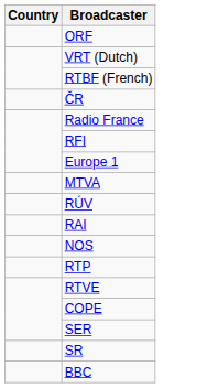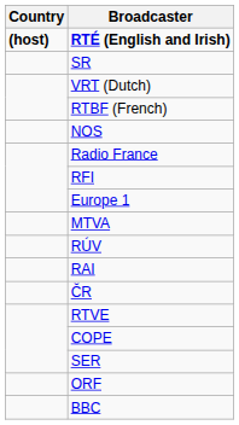 <table class="wikitable">
 <tr>
 <th>Country</th>
 <th>Broadcaster</th>
 </tr>
 <tr>
+<td><strong> (host)</strong></td>
+<td><strong><a href='#'>RTÉ</a> (English and Irish)</strong></td>
+</tr>
+<tr>
 <td></td>
-<td><a href='#'>ORF</a></td>
+<td><a href='#'>SR</a></td>
 </tr>
 <tr>
 <td rowspan="2"></td>
 <td><a href='#'>VRT</a> (Dutch)</td>
 </tr>
 <tr>
 <td><a href='#'>RTBF</a> (French)</td>
 </tr>
 <tr>
 <td></td>
-<td><a href='#'>ČR</a></td>
+<td><a href='#'>NOS</a></td>
 </tr>
 <tr>
 <td rowspan="3"></td>
 <td><a href='#'>Radio France</a></td>
 </tr>
 <tr>
 <td><a href='#'>RFI</a></td>
 </tr>
 <tr>
 <td><a href='#'>Europe 1</a></td>
 </tr>
 <tr>
 <td></td>
 <td><a href='#'>MTVA</a></td>
 </tr>
 <tr>
 <td></td>
 <td><a href='#'>RÚV</a></td>
 </tr>
 <tr>
 <td></td>
 <td><a href='#'>RAI</a></td>
 </tr>
 <tr>
 <td></td>
-<td><a href='#'>NOS</a></td>
-</tr>
-<tr>
-<td></td>
-<td><a href='#'>RTP</a></td>
+<td><a href='#'>ČR</a></td>
 </tr>
 <tr>
 <td rowspan="3"></td>
 <td><a href='#'>RTVE</a></td>
 </tr>
 <tr>
 <td><a href='#'>COPE</a></td>
 </tr>
 <tr>
 <td><a href='#'>SER</a></td>
 </tr>
 <tr>
 <td></td>
-<td><a href='#'>SR</a></td>
+<td><a href='#'>ORF</a></td>
 </tr>
 <tr>
 <td></td>
 <td><a href='#'>BBC</a></td>
 </tr>
 </table>
